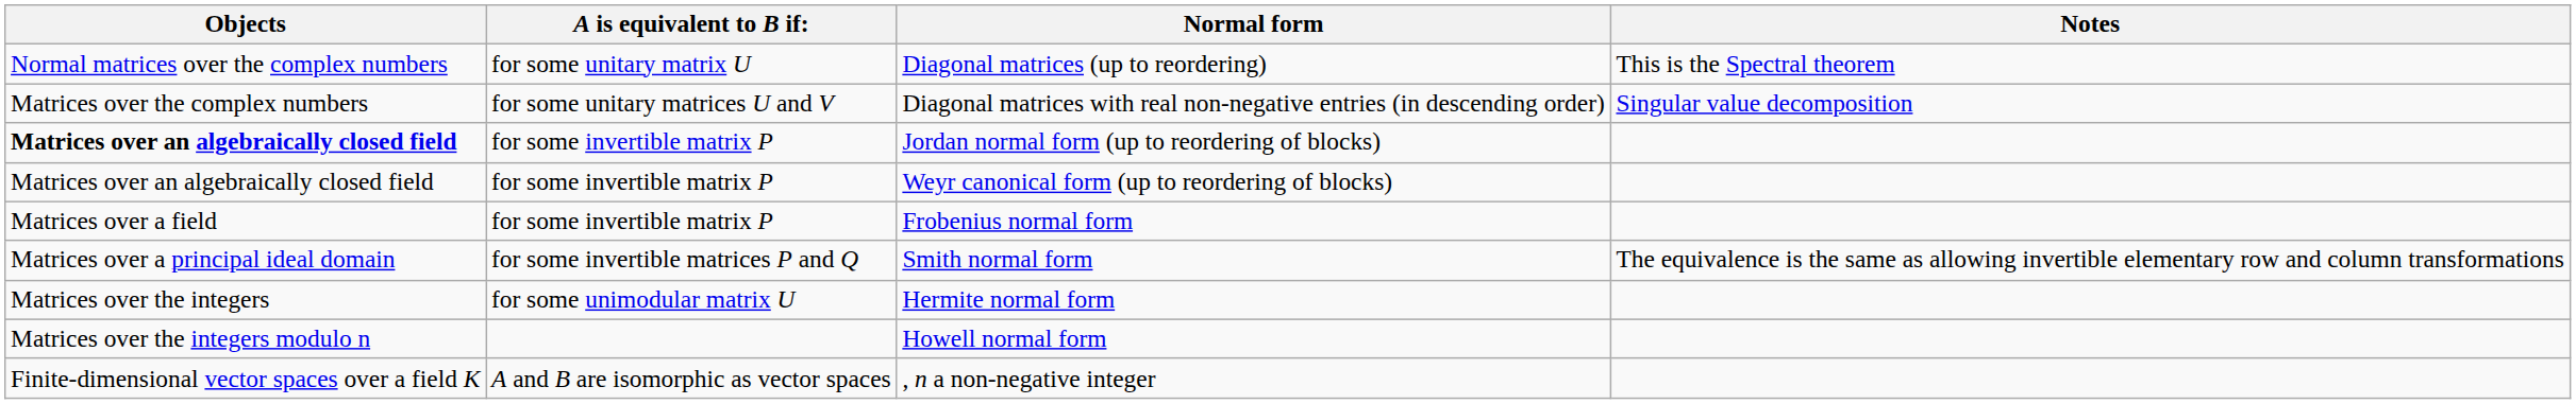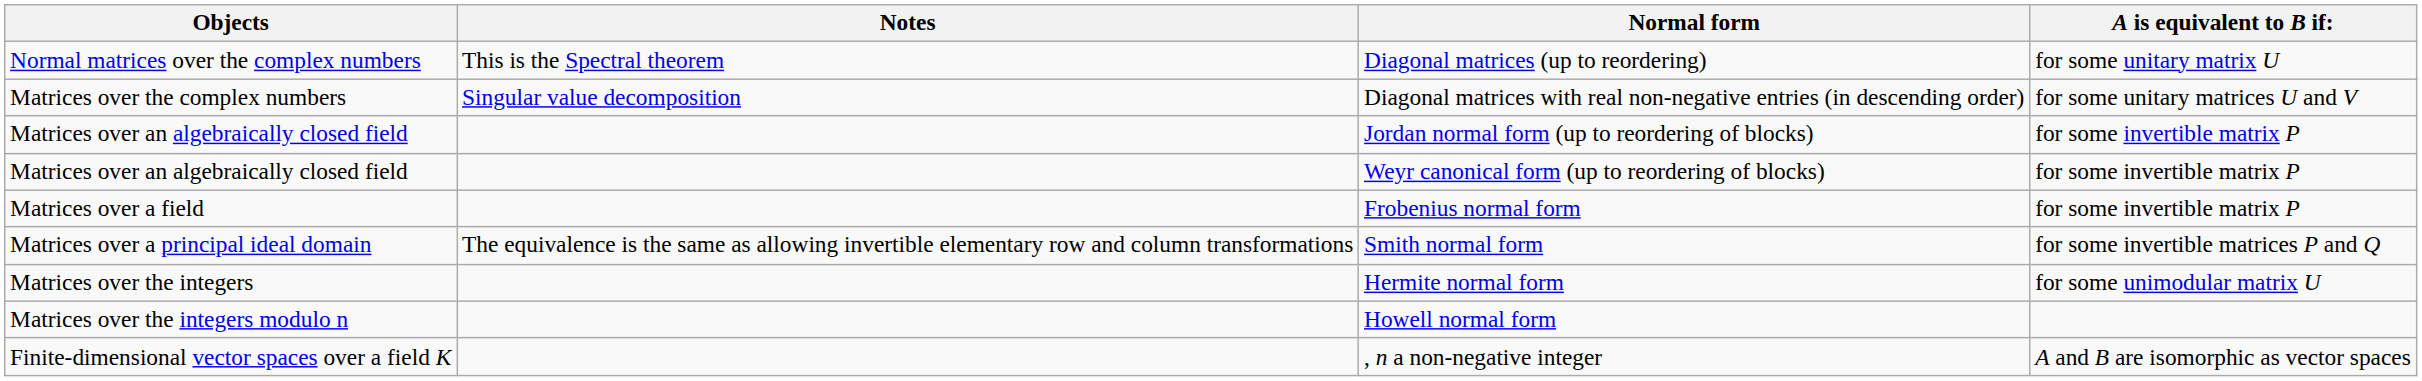 <table class="wikitable">
 <tr>
 <th>Objects</th>
+<th>Notes</th>
+<th>Normal form</th>
 <th><em>A</em> is equivalent to <em>B</em> if:</th>
-<th>Normal form</th>
-<th>Notes</th>
 </tr>
 <tr>
 <td><a href='#'>Normal matrices</a> over the <a href='#'>complex numbers</a></td>
+<td>This is the <a href='#'>Spectral theorem</a></td>
+<td><a href='#'>Diagonal matrices</a> (up to reordering)</td>
 <td> for some <a href='#'>unitary matrix</a> <em>U</em></td>
-<td><a href='#'>Diagonal matrices</a> (up to reordering)</td>
-<td>This is the <a href='#'>Spectral theorem</a></td>
 </tr>
 <tr>
 <td>Matrices over the complex numbers</td>
+<td><a href='#'>Singular value decomposition</a></td>
+<td>Diagonal matrices with real non-negative entries (in descending order)</td>
 <td> for some unitary matrices <em>U</em> and <em>V</em></td>
-<td>Diagonal matrices with real non-negative entries (in descending order)</td>
-<td><a href='#'>Singular value decomposition</a></td>
 </tr>
 <tr>
-<td><strong>Matrices over an <a href='#'>algebraically closed field</a></strong></td>
+<td>Matrices over an <a href='#'>algebraically closed field</a></td>
+<td></td>
+<td><a href='#'>Jordan normal form</a> (up to reordering of blocks)</td>
 <td> for some <a href='#'>invertible matrix</a> <em>P</em></td>
-<td><a href='#'>Jordan normal form</a> (up to reordering of blocks)</td>
-<td></td>
 </tr>
 <tr>
 <td>Matrices over an algebraically closed field</td>
+<td></td>
+<td><a href='#'>Weyr canonical form</a> (up to reordering of blocks)</td>
 <td> for some invertible matrix <em>P</em></td>
-<td><a href='#'>Weyr canonical form</a> (up to reordering of blocks)</td>
-<td></td>
 </tr>
 <tr>
 <td>Matrices over a field</td>
+<td></td>
+<td><a href='#'>Frobenius normal form</a></td>
 <td> for some invertible matrix <em>P</em></td>
-<td><a href='#'>Frobenius normal form</a></td>
-<td></td>
 </tr>
 <tr>
 <td>Matrices over a <a href='#'>principal ideal domain</a></td>
+<td>The equivalence is the same as allowing invertible elementary row and column transformations</td>
+<td><a href='#'>Smith normal form</a></td>
 <td> for some invertible matrices <em>P</em> and <em>Q</em></td>
-<td><a href='#'>Smith normal form</a></td>
-<td>The equivalence is the same as allowing invertible elementary row and column transformations</td>
 </tr>
 <tr>
 <td>Matrices over the integers</td>
+<td></td>
+<td><a href='#'>Hermite normal form</a></td>
 <td> for some <a href='#'>unimodular matrix</a> <em>U</em></td>
-<td><a href='#'>Hermite normal form</a></td>
-<td></td>
 </tr>
 <tr>
 <td>Matrices over the <a href='#'>integers modulo n</a></td>
 <td></td>
 <td><a href='#'>Howell normal form</a></td>
 <td></td>
 </tr>
 <tr>
 <td>Finite-dimensional <a href='#'>vector spaces</a> over a field <em>K</em></td>
+<td></td>
+<td>, <em>n</em> a non-negative integer</td>
 <td><em>A</em> and <em>B</em> are isomorphic as vector spaces</td>
-<td>, <em>n</em> a non-negative integer</td>
-<td></td>
 </tr>
 </table>
